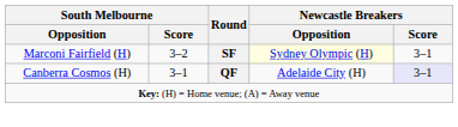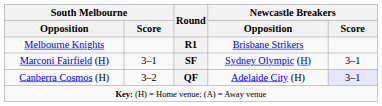 <table class="wikitable plainrowheaders" style="text-align:center;margin:0">
 <tr>
 <th colspan="2">South Melbourne</th>
 <th rowspan="2" style="width:25px">Round</th>
 <th colspan="2">Newcastle Breakers</th>
 </tr>
 <tr>
 <th scope="col" style="width:180px">Opposition</th>
 <th scope="col" style="width:70px">Score</th>
 <th scope="col" style="width:180px">Opposition</th>
 <th scope="col" style="width:70px">Score</th>
 </tr>
 <tr>
+<td><a href='#'>Melbourne Knights</a></td>
+<td></td>
+<th scope=row style="text-align:center">R1</th>
+<td><a href='#'>Brisbane Strikers</a></td>
+<td></td>
+</tr>
+<tr>
 <td><a href='#'>Marconi Fairfield</a> (<a href='#'>H</a>)</td>
-<td>3–2</td>
+<td>3–1</td>
 <th scope=row style="text-align:center">SF</th>
-<td style="background: lightyellow;"><a href='#'>Sydney Olympic</a> (<a href='#'>H</a>)</td>
+<td><a href='#'>Sydney Olympic</a> (<a href='#'>H</a>)</td>
 <td>3–1</td>
 </tr>
 <tr>
 <td><a href='#'>Canberra Cosmos</a> (H)</td>
-<td>3–1</td>
+<td>3–2</td>
 <th scope=row style="text-align:center">QF</th>
 <td><a href='#'>Adelaide City</a> (H)</td>
 <td style="background: lavender;">3–1</td>
 </tr>
 <tr>
 <td colspan="5"><small><strong>Key:</strong> (H) = Home venue; (A) = Away venue</small></td>
 </tr>
 </table>
